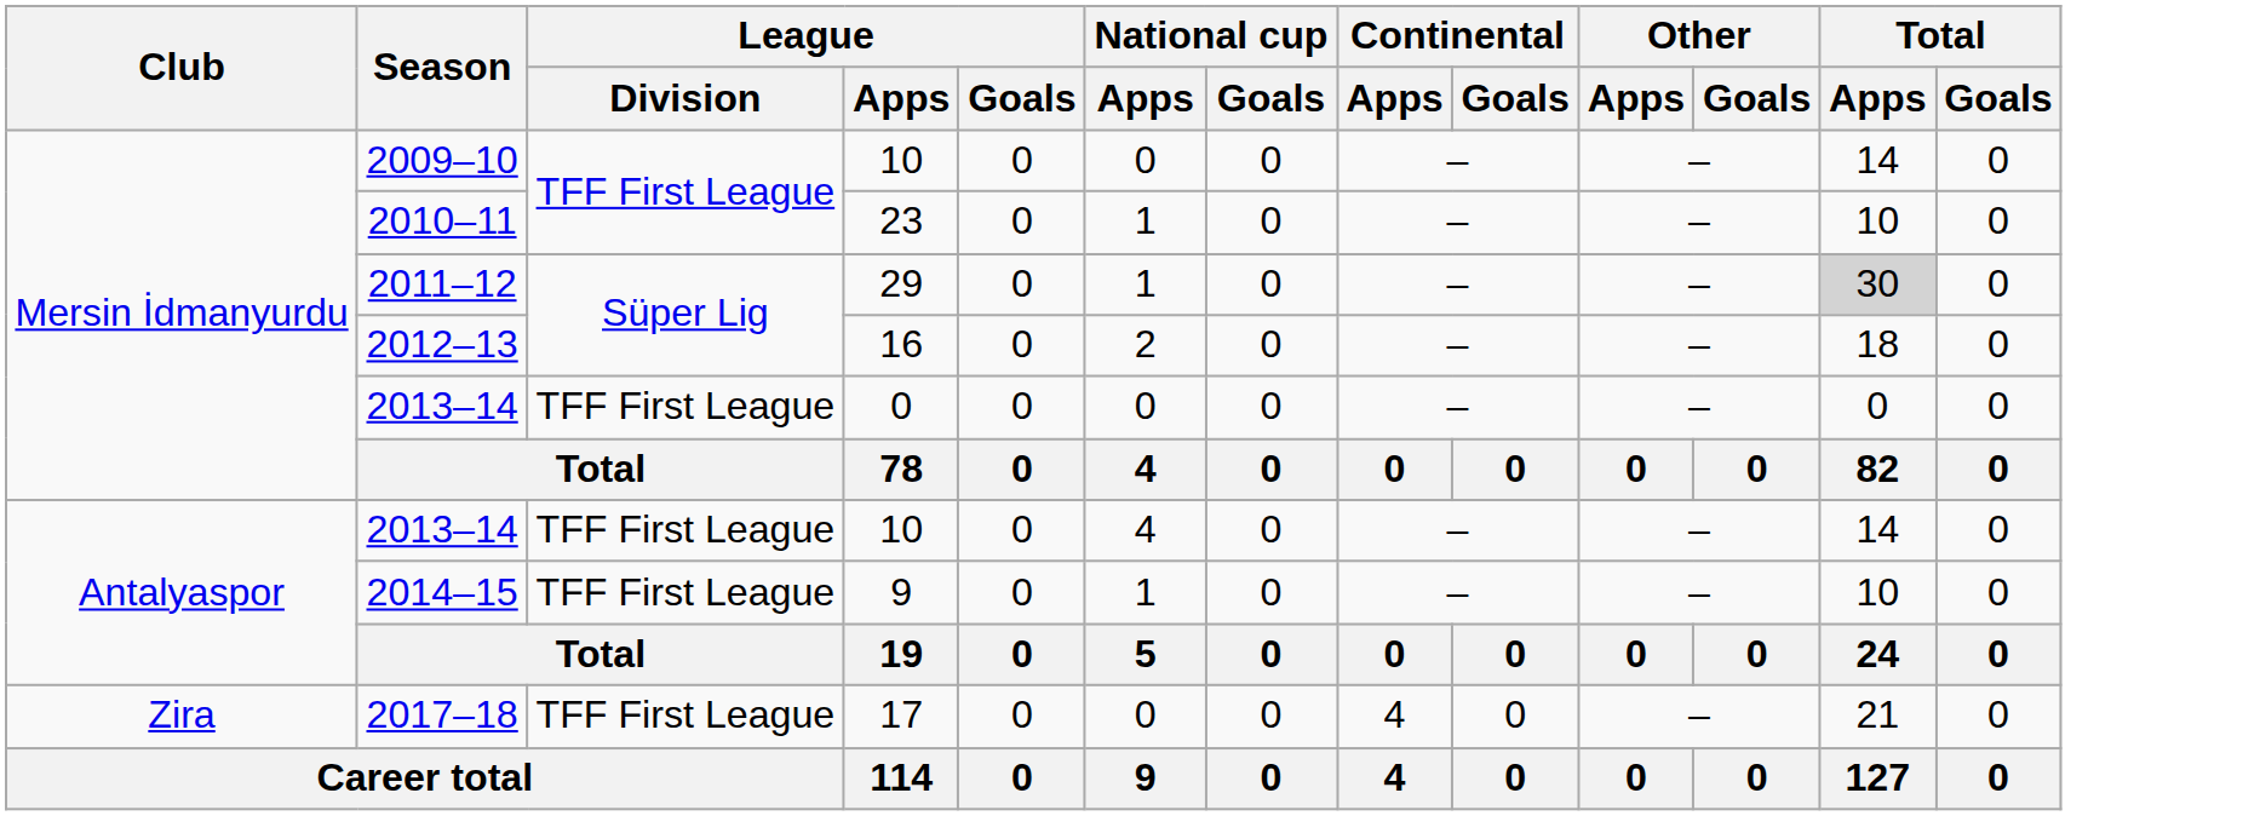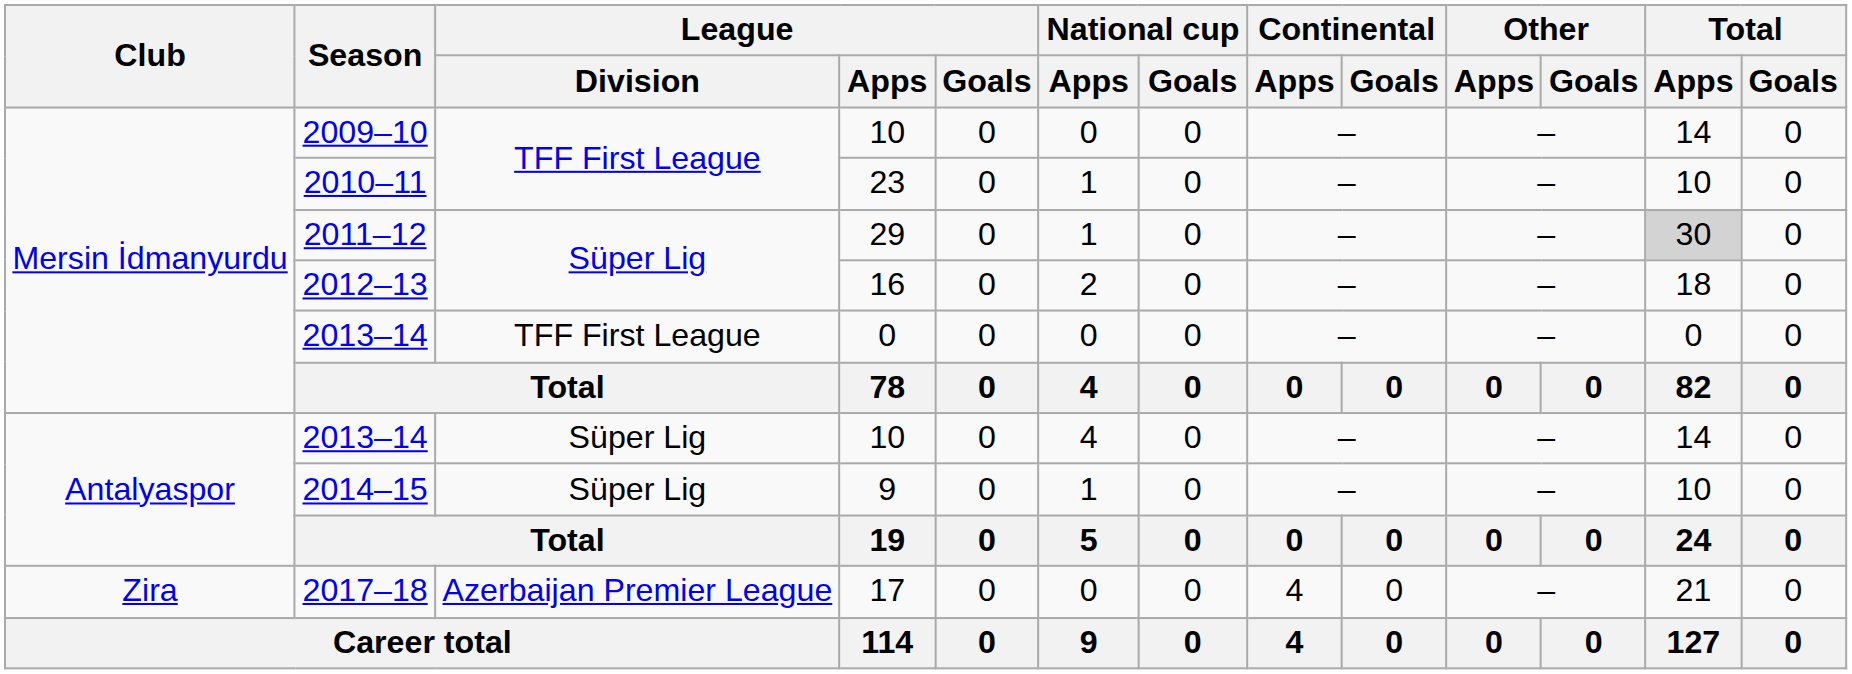 <table class="wikitable" style="text-align: center;">
 <tr>
 <th rowspan="2">Club</th>
 <th rowspan="2">Season</th>
 <th colspan="3">League</th>
 <th colspan="2">National cup</th>
 <th colspan="2">Continental</th>
 <th colspan="2">Other</th>
 <th colspan="2">Total</th>
 </tr>
 <tr>
 <th>Division</th>
 <th>Apps</th>
 <th>Goals</th>
 <th>Apps</th>
 <th>Goals</th>
 <th>Apps</th>
 <th>Goals</th>
 <th>Apps</th>
 <th>Goals</th>
 <th>Apps</th>
 <th>Goals</th>
 </tr>
 <tr>
 <td rowspan="6"><a href='#'>Mersin İdmanyurdu</a></td>
 <td><a href='#'>2009–10</a></td>
 <td rowspan="2"><a href='#'>TFF First League</a></td>
 <td>10</td>
 <td>0</td>
 <td>0</td>
 <td>0</td>
 <td colspan="2">–</td>
 <td colspan="2">–</td>
 <td>14</td>
 <td>0</td>
 </tr>
 <tr>
 <td><a href='#'>2010–11</a></td>
 <td>23</td>
 <td>0</td>
 <td>1</td>
 <td>0</td>
 <td colspan="2">–</td>
 <td colspan="2">–</td>
 <td>10</td>
 <td>0</td>
 </tr>
 <tr>
 <td><a href='#'>2011–12</a></td>
 <td rowspan="2"><a href='#'>Süper Lig</a></td>
 <td>29</td>
 <td>0</td>
 <td>1</td>
 <td>0</td>
 <td colspan="2">–</td>
 <td colspan="2">–</td>
 <td style="background: lightgrey;">30</td>
 <td>0</td>
 </tr>
 <tr>
 <td><a href='#'>2012–13</a></td>
 <td>16</td>
 <td>0</td>
 <td>2</td>
 <td>0</td>
 <td colspan="2">–</td>
 <td colspan="2">–</td>
 <td>18</td>
 <td>0</td>
 </tr>
 <tr>
 <td><a href='#'>2013–14</a></td>
 <td>TFF First League</td>
 <td>0</td>
 <td>0</td>
 <td>0</td>
 <td>0</td>
 <td colspan="2">–</td>
 <td colspan="2">–</td>
 <td>0</td>
 <td>0</td>
 </tr>
 <tr>
 <th colspan="2">Total</th>
 <th>78</th>
 <th>0</th>
 <th>4</th>
 <th>0</th>
 <th>0</th>
 <th>0</th>
 <th>0</th>
 <th>0</th>
 <th>82</th>
 <th>0</th>
 </tr>
 <tr>
 <td rowspan="3"><a href='#'>Antalyaspor</a></td>
 <td><a href='#'>2013–14</a></td>
-<td>TFF First League</td>
+<td>Süper Lig</td>
 <td>10</td>
 <td>0</td>
 <td>4</td>
 <td>0</td>
 <td colspan="2">–</td>
 <td colspan="2">–</td>
 <td>14</td>
 <td>0</td>
 </tr>
 <tr>
 <td><a href='#'>2014–15</a></td>
-<td>TFF First League</td>
+<td>Süper Lig</td>
 <td>9</td>
 <td>0</td>
 <td>1</td>
 <td>0</td>
 <td colspan="2">–</td>
 <td colspan="2">–</td>
 <td>10</td>
 <td>0</td>
 </tr>
 <tr>
 <th colspan="2">Total</th>
 <th>19</th>
 <th>0</th>
 <th>5</th>
 <th>0</th>
 <th>0</th>
 <th>0</th>
 <th>0</th>
 <th>0</th>
 <th>24</th>
 <th>0</th>
 </tr>
 <tr>
 <td><a href='#'>Zira</a></td>
 <td><a href='#'>2017–18</a></td>
-<td>TFF First League</td>
+<td><a href='#'>Azerbaijan Premier League</a></td>
 <td>17</td>
 <td>0</td>
 <td>0</td>
 <td>0</td>
 <td>4</td>
 <td>0</td>
 <td colspan="2">–</td>
 <td>21</td>
 <td>0</td>
 </tr>
 <tr>
 <th colspan="3">Career total</th>
 <th>114</th>
 <th>0</th>
 <th>9</th>
 <th>0</th>
 <th>4</th>
 <th>0</th>
 <th>0</th>
 <th>0</th>
 <th>127</th>
 <th>0</th>
 </tr>
 </table>
